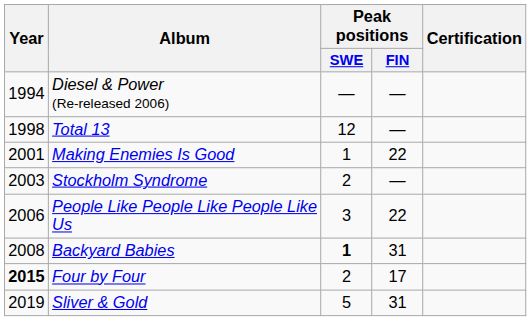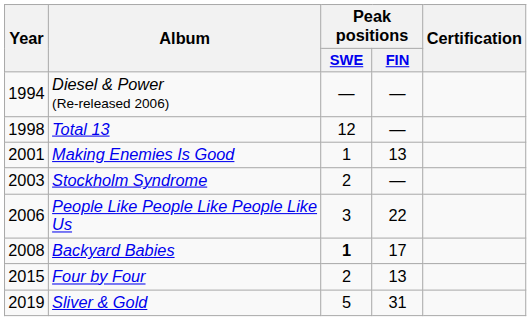 <table class="wikitable">
 <tr>
 <th align="center" rowspan="2" width="10">Year</th>
 <th align="center" rowspan="2" width="260">Album</th>
 <th align="center" colspan="2" width="20">Peak positions</th>
 <th align="center" rowspan="2" width="70">Certification</th>
 </tr>
 <tr>
 <th scope="col" style="width:3em;font-size:90%;"><a href='#'>SWE</a><br></th>
 <th scope="col" style="width:3em;font-size:90%;"><a href='#'>FIN</a><br></th>
 </tr>
 <tr>
 <td style="text-align:center;">1994</td>
 <td><em>Diesel & Power</em> <br><small>(Re-released 2006)</small></td>
 <td style="text-align:center;">—</td>
 <td style="text-align:center;">—</td>
 <td></td>
 </tr>
 <tr>
 <td style="text-align:center;">1998</td>
 <td><em><a href='#'>Total 13</a></em></td>
 <td style="text-align:center;">12</td>
 <td style="text-align:center;">—</td>
 <td></td>
 </tr>
 <tr>
 <td style="text-align:center;">2001</td>
 <td><em><a href='#'>Making Enemies Is Good</a></em></td>
 <td style="text-align:center;">1</td>
-<td style="text-align:center;">22</td>
+<td style="text-align:center;">13</td>
 <td></td>
 </tr>
 <tr>
 <td style="text-align:center;">2003</td>
 <td><em><a href='#'>Stockholm Syndrome</a></em></td>
 <td style="text-align:center;">2</td>
 <td style="text-align:center;">—</td>
 <td></td>
 </tr>
 <tr>
 <td style="text-align:center;">2006</td>
 <td><em><a href='#'>People Like People Like People Like Us</a></em></td>
 <td style="text-align:center;">3</td>
 <td style="text-align:center;">22</td>
 <td></td>
 </tr>
 <tr>
 <td style="text-align:center;">2008</td>
 <td><em><a href='#'>Backyard Babies</a></em></td>
 <td style="text-align:center;"><strong>1</strong></td>
-<td style="text-align:center;">31</td>
+<td style="text-align:center;">17</td>
 <td></td>
 </tr>
 <tr>
-<td style="text-align:center;"><strong>2015</strong></td>
+<td style="text-align:center;">2015</td>
 <td><em><a href='#'>Four by Four</a></em></td>
 <td style="text-align:center;">2</td>
-<td style="text-align:center;">17</td>
+<td style="text-align:center;">13</td>
 <td></td>
 </tr>
 <tr>
 <td style="text-align:center;">2019</td>
 <td><em><a href='#'>Sliver & Gold</a></em></td>
 <td style="text-align:center;">5<br></td>
 <td style="text-align:center;">31<br></td>
 <td></td>
 </tr>
 </table>
